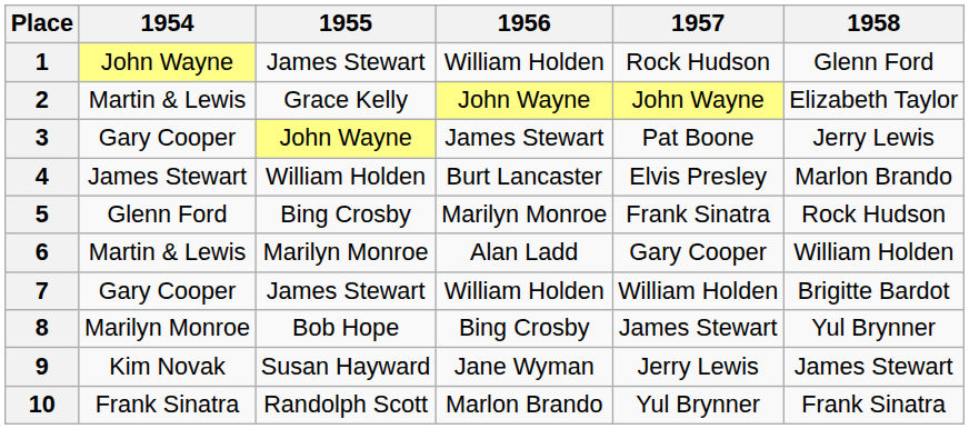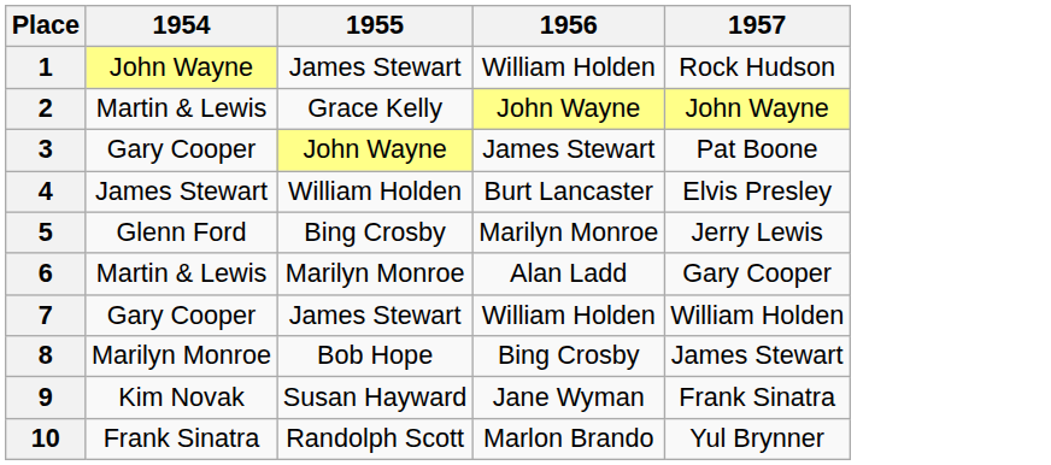 <table class="wikitable" style="text-align:center">
 <tr>
 <th scope="col">Place</th>
 <th scope="col">1954</th>
 <th scope="col">1955</th>
 <th scope="col">1956</th>
 <th scope="col">1957</th>
-<th scope="col">1958</th>
 </tr>
 <tr>
 <th scope="row">1</th>
 <td style="background:#FF8">John Wayne</td>
 <td>James Stewart</td>
 <td>William Holden</td>
 <td>Rock Hudson</td>
-<td>Glenn Ford</td>
 </tr>
 <tr>
 <th scope="row">2</th>
 <td>Martin & Lewis</td>
 <td>Grace Kelly</td>
 <td style="background:#FF8">John Wayne</td>
 <td style="background:#FF8">John Wayne</td>
-<td>Elizabeth Taylor</td>
 </tr>
 <tr>
 <th scope="row">3</th>
 <td>Gary Cooper</td>
 <td style="background:#FF8">John Wayne</td>
 <td>James Stewart</td>
 <td>Pat Boone</td>
-<td>Jerry Lewis</td>
 </tr>
 <tr>
 <th scope="row">4</th>
 <td>James Stewart</td>
 <td>William Holden</td>
 <td>Burt Lancaster</td>
 <td>Elvis Presley</td>
-<td>Marlon Brando</td>
 </tr>
 <tr>
 <th scope="row">5</th>
 <td>Glenn Ford</td>
 <td>Bing Crosby</td>
 <td>Marilyn Monroe</td>
-<td>Frank Sinatra</td>
-<td>Rock Hudson</td>
+<td>Jerry Lewis</td>
 </tr>
 <tr>
 <th scope="row">6</th>
 <td>Martin & Lewis</td>
 <td>Marilyn Monroe</td>
 <td>Alan Ladd</td>
 <td>Gary Cooper</td>
-<td>William Holden</td>
 </tr>
 <tr>
 <th scope="row">7</th>
 <td>Gary Cooper</td>
 <td>James Stewart</td>
 <td>William Holden</td>
 <td>William Holden</td>
-<td>Brigitte Bardot</td>
 </tr>
 <tr>
 <th scope="row">8</th>
 <td>Marilyn Monroe</td>
 <td>Bob Hope</td>
 <td>Bing Crosby</td>
 <td>James Stewart</td>
-<td>Yul Brynner</td>
 </tr>
 <tr>
 <th scope="row">9</th>
 <td>Kim Novak</td>
 <td>Susan Hayward</td>
 <td>Jane Wyman</td>
-<td>Jerry Lewis</td>
-<td>James Stewart</td>
+<td>Frank Sinatra</td>
 </tr>
 <tr>
 <th scope="row">10</th>
 <td>Frank Sinatra</td>
 <td>Randolph Scott</td>
 <td>Marlon Brando</td>
 <td>Yul Brynner</td>
-<td>Frank Sinatra</td>
 </tr>
 </table>
